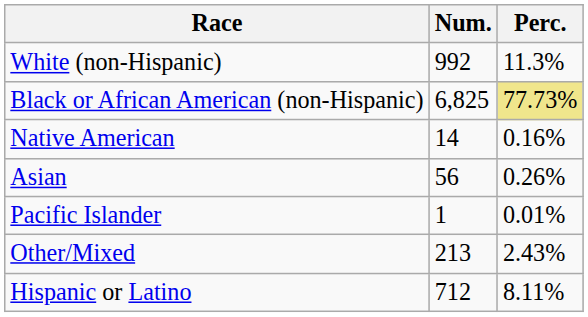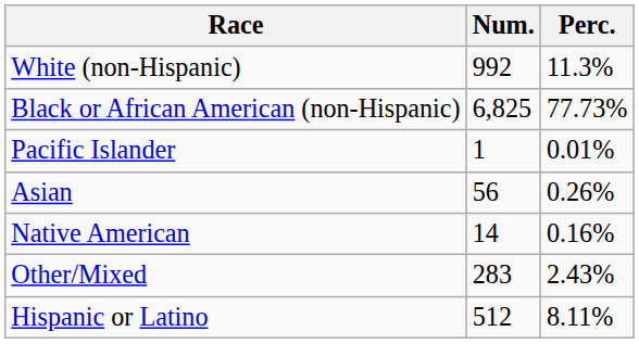 <table class="wikitable">
 <tr>
 <th>Race</th>
 <th>Num.</th>
 <th>Perc.</th>
 </tr>
 <tr>
 <td><a href='#'>White</a> (non-Hispanic)</td>
 <td>992</td>
 <td>11.3%</td>
 </tr>
 <tr>
 <td><a href='#'>Black or African American</a> (non-Hispanic)</td>
 <td>6,825</td>
-<td style="background: khaki;">77.73%</td>
+<td>77.73%</td>
+</tr>
+<tr>
+<td><a href='#'>Pacific Islander</a></td>
+<td>1</td>
+<td>0.01%</td>
+</tr>
+<tr>
+<td><a href='#'>Asian</a></td>
+<td>56</td>
+<td>0.26%</td>
 </tr>
 <tr>
 <td><a href='#'>Native American</a></td>
 <td>14</td>
 <td>0.16%</td>
 </tr>
 <tr>
-<td><a href='#'>Asian</a></td>
-<td>56</td>
-<td>0.26%</td>
-</tr>
-<tr>
-<td><a href='#'>Pacific Islander</a></td>
-<td>1</td>
-<td>0.01%</td>
-</tr>
-<tr>
 <td><a href='#'>Other/Mixed</a></td>
-<td>213</td>
+<td>283</td>
 <td>2.43%</td>
 </tr>
 <tr>
 <td><a href='#'>Hispanic</a> or <a href='#'>Latino</a></td>
-<td>712</td>
+<td>512</td>
 <td>8.11%</td>
 </tr>
 </table>
